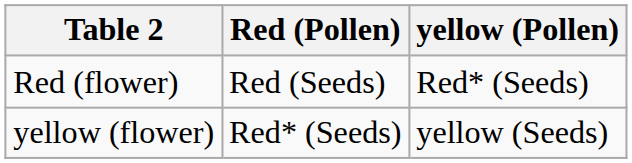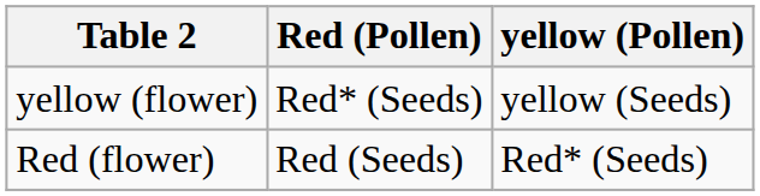 <table align="right" class="wikitable">
 <tr>
 <th>Table 2</th>
 <th>Red (Pollen)</th>
 <th>yellow (Pollen)</th>
 </tr>
 <tr>
+<td>yellow (flower)</td>
+<td>Red* (Seeds)</td>
+<td>yellow (Seeds)</td>
+</tr>
+<tr>
 <td>Red (flower)</td>
 <td>Red (Seeds)</td>
 <td>Red* (Seeds)</td>
 </tr>
-<tr>
-<td>yellow (flower)</td>
-<td>Red* (Seeds)</td>
-<td>yellow (Seeds)</td>
-</tr>
 </table>
